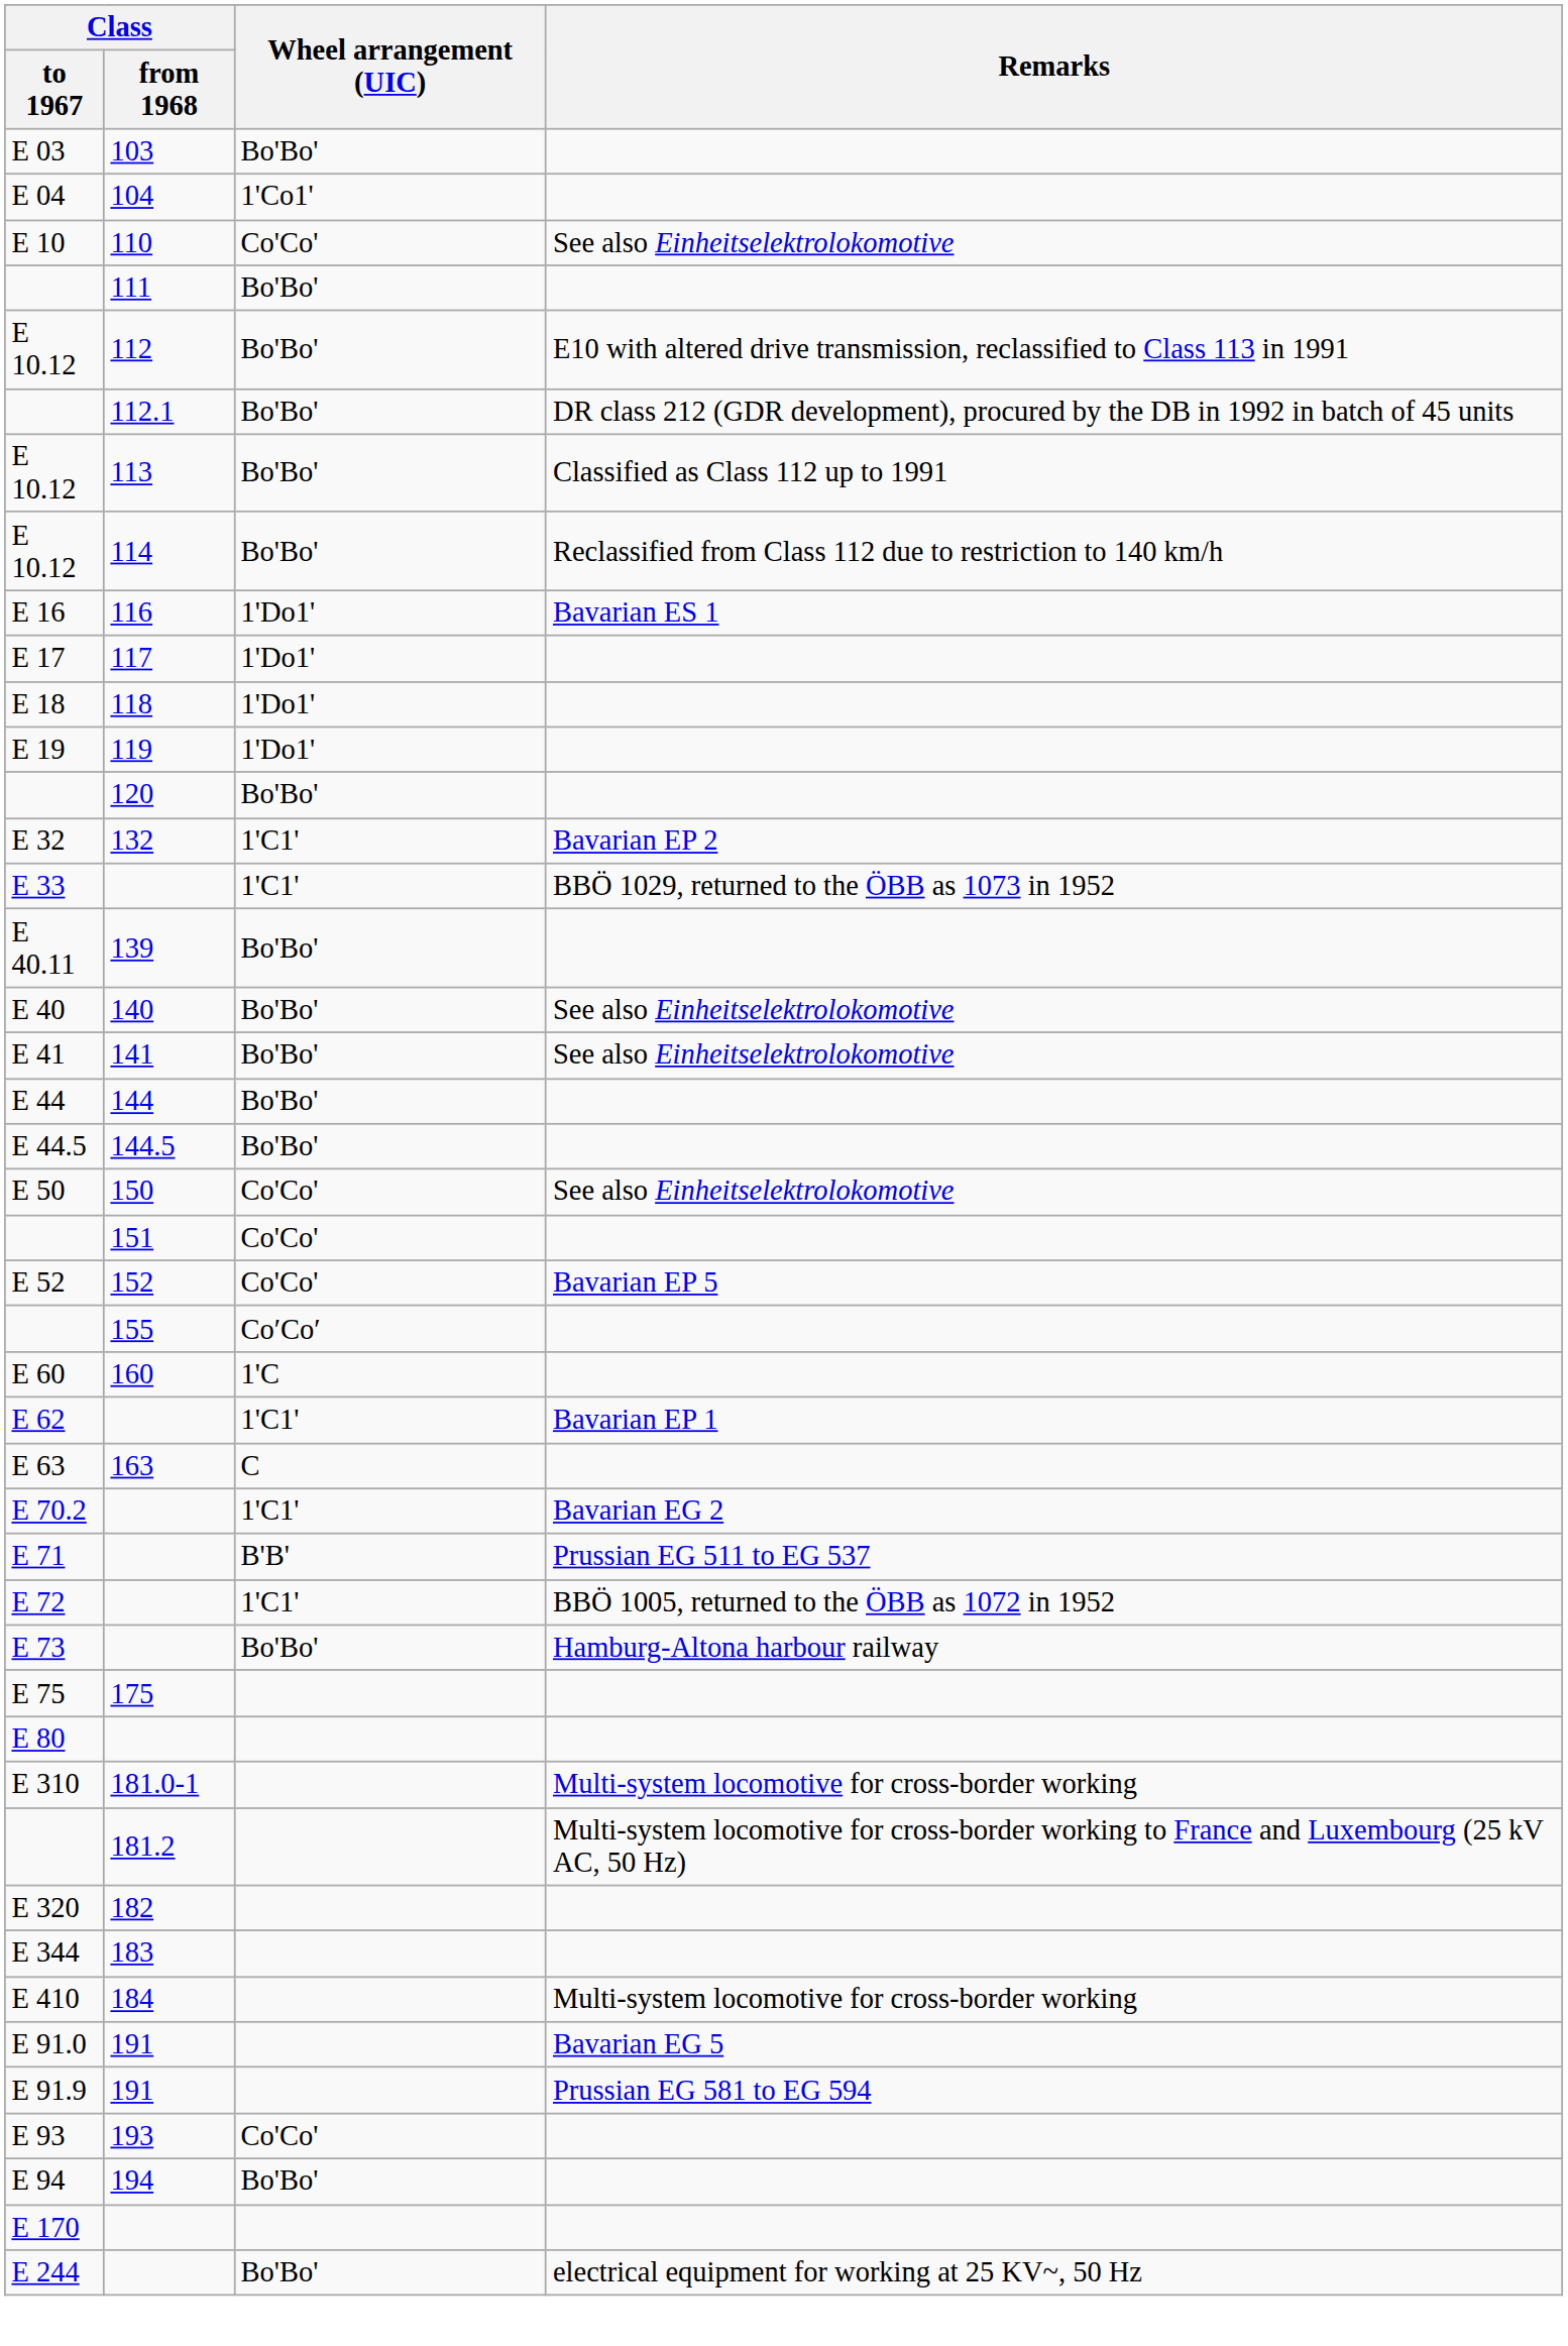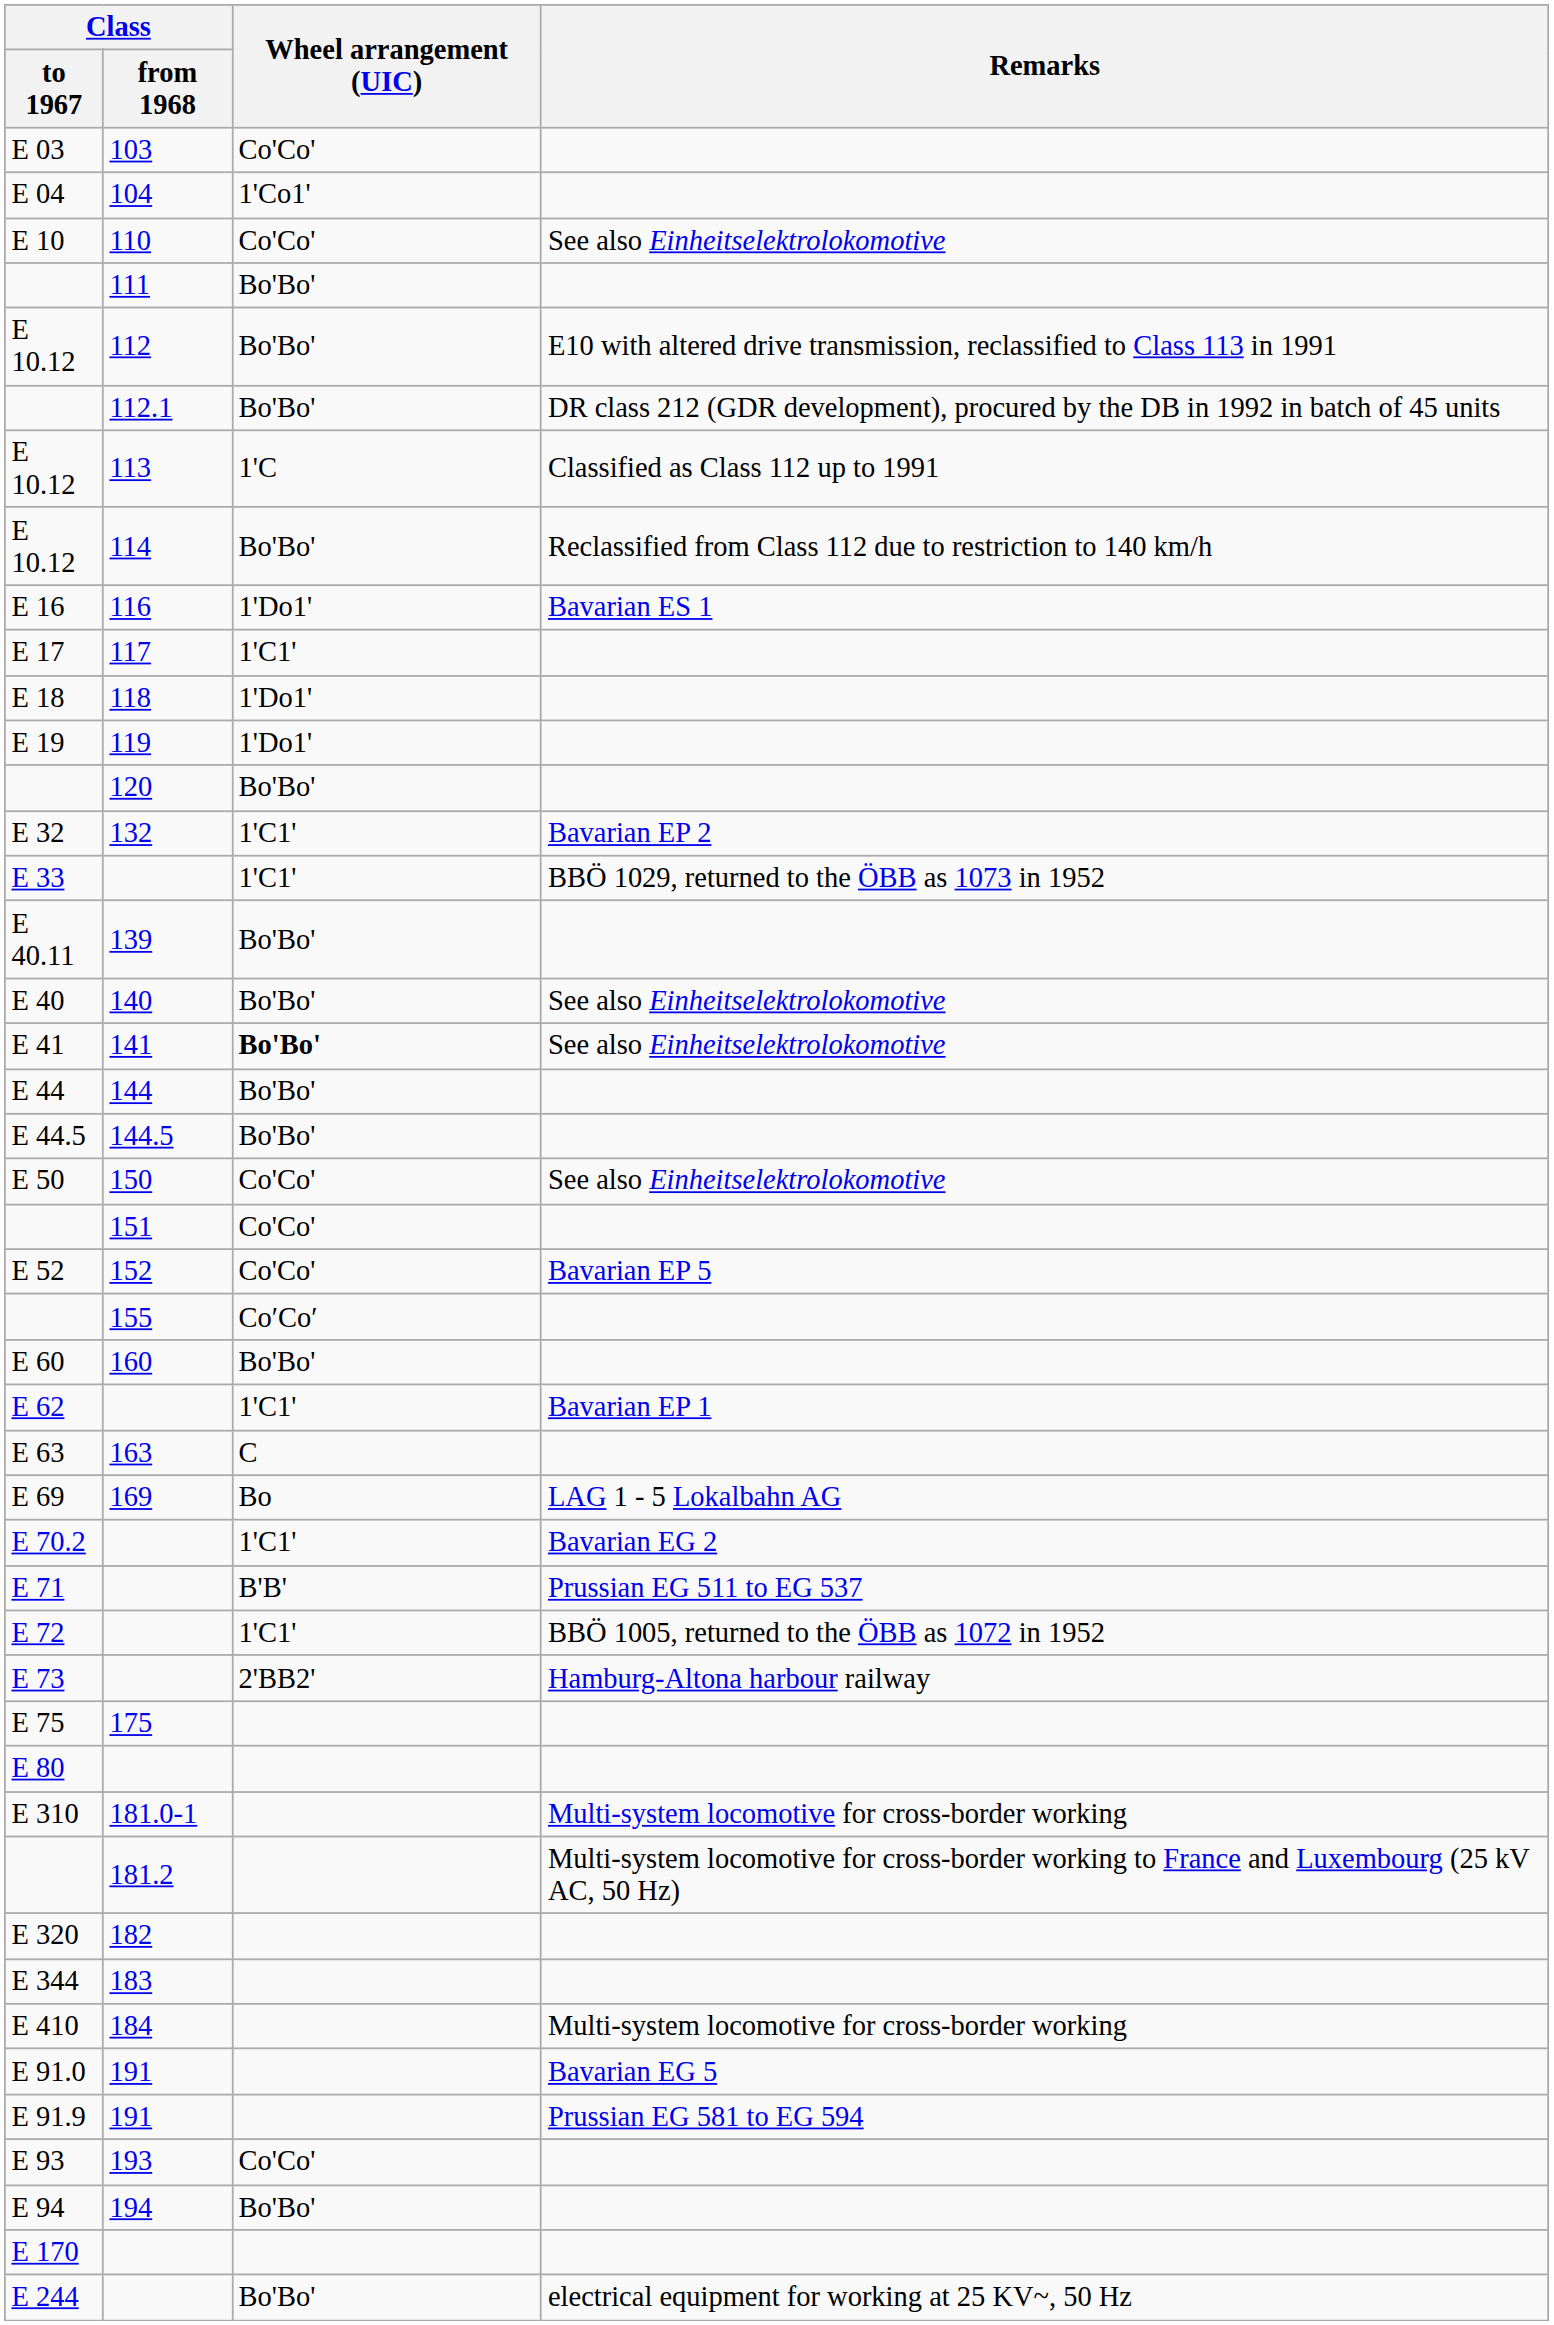 <table class="wikitable">
 <tr class="hintergrundfarbe6">
 <th colspan="2"><a href='#'>Class</a></th>
 <th rowspan="2">Wheel arrangement (<a href='#'>UIC</a>)</th>
 <th rowspan="2">Remarks</th>
 </tr>
 <tr class="hintergrundfarbe6">
 <th>to 1967</th>
 <th>from 1968<br></th>
 </tr>
 <tr>
 <td>E 03</td>
 <td><a href='#'>103</a></td>
-<td>Bo'Bo'</td>
+<td>Co'Co'</td>
 <td></td>
 </tr>
 <tr>
 <td>E 04</td>
 <td><a href='#'>104</a></td>
 <td>1'Co1'</td>
 <td></td>
 </tr>
 <tr>
 <td>E 10</td>
 <td><a href='#'>110</a></td>
 <td>Co'Co'</td>
 <td>See also <em><a href='#'>Einheitselektrolokomotive</a></em></td>
 </tr>
 <tr>
 <td></td>
 <td><a href='#'>111</a></td>
 <td>Bo'Bo'</td>
 <td></td>
 </tr>
 <tr>
 <td>E 10.12</td>
 <td><a href='#'>112</a></td>
 <td>Bo'Bo'</td>
 <td>E10 with altered drive transmission, reclassified to <a href='#'>Class 113</a> in 1991</td>
 </tr>
 <tr>
 <td></td>
 <td><a href='#'>112.1</a></td>
 <td>Bo'Bo'</td>
 <td>DR class 212 (GDR development), procured by the DB in 1992 in batch of 45 units</td>
 </tr>
 <tr>
 <td>E 10.12</td>
 <td><a href='#'>113</a></td>
-<td>Bo'Bo'</td>
+<td>1'C</td>
 <td>Classified as Class 112 up to 1991</td>
 </tr>
 <tr>
 <td>E 10.12</td>
 <td><a href='#'>114</a></td>
 <td>Bo'Bo'</td>
 <td>Reclassified from Class 112 due to restriction to 140 km/h</td>
 </tr>
 <tr>
 <td>E 16</td>
 <td><a href='#'>116</a></td>
 <td>1'Do1'</td>
 <td><a href='#'>Bavarian ES 1</a></td>
 </tr>
 <tr>
 <td>E 17</td>
 <td><a href='#'>117</a></td>
-<td>1'Do1'</td>
+<td>1'C1'</td>
 <td></td>
 </tr>
 <tr>
 <td>E 18</td>
 <td><a href='#'>118</a></td>
 <td>1'Do1'</td>
 <td></td>
 </tr>
 <tr>
 <td>E 19</td>
 <td><a href='#'>119</a></td>
 <td>1'Do1'</td>
 <td></td>
 </tr>
 <tr>
 <td></td>
 <td><a href='#'>120</a></td>
 <td>Bo'Bo'</td>
 <td></td>
 </tr>
 <tr>
 <td>E 32</td>
 <td><a href='#'>132</a></td>
 <td>1'C1'</td>
 <td><a href='#'>Bavarian EP 2</a></td>
 </tr>
 <tr>
 <td><a href='#'>E 33</a></td>
 <td></td>
 <td>1'C1'</td>
 <td>BBÖ 1029, returned to the <a href='#'>ÖBB</a> as <a href='#'>1073</a> in 1952</td>
 </tr>
 <tr>
 <td>E 40.11</td>
 <td><a href='#'>139</a></td>
 <td>Bo'Bo'</td>
 <td></td>
 </tr>
 <tr>
 <td>E 40</td>
 <td><a href='#'>140</a></td>
 <td>Bo'Bo'</td>
 <td>See also <em><a href='#'>Einheitselektrolokomotive</a></em></td>
 </tr>
 <tr>
 <td>E 41</td>
 <td><a href='#'>141</a></td>
-<td>Bo'Bo'</td>
+<td><strong>Bo'Bo'</strong></td>
 <td>See also <em><a href='#'>Einheitselektrolokomotive</a></em></td>
 </tr>
 <tr>
 <td>E 44</td>
 <td><a href='#'>144</a></td>
 <td>Bo'Bo'</td>
 <td></td>
 </tr>
 <tr>
 <td>E 44.5</td>
 <td><a href='#'>144.5</a></td>
 <td>Bo'Bo'</td>
 <td></td>
 </tr>
 <tr>
 <td>E 50</td>
 <td><a href='#'>150</a></td>
 <td>Co'Co'</td>
 <td>See also <em><a href='#'>Einheitselektrolokomotive</a></em></td>
 </tr>
 <tr>
 <td></td>
 <td><a href='#'>151</a></td>
 <td>Co'Co'</td>
 <td></td>
 </tr>
 <tr>
 <td>E 52</td>
 <td><a href='#'>152</a></td>
 <td>Co'Co'</td>
 <td><a href='#'>Bavarian EP 5</a></td>
 </tr>
 <tr>
 <td></td>
 <td><a href='#'>155</a></td>
 <td>Co′Co′</td>
 <td></td>
 </tr>
 <tr>
 <td>E 60</td>
 <td><a href='#'>160</a></td>
-<td>1'C</td>
+<td>Bo'Bo'</td>
 <td></td>
 </tr>
 <tr>
 <td><a href='#'>E 62</a></td>
 <td></td>
 <td>1'C1'</td>
 <td><a href='#'>Bavarian EP 1</a></td>
 </tr>
 <tr>
 <td>E 63</td>
 <td><a href='#'>163</a></td>
 <td>C</td>
 <td></td>
+</tr>
+<tr>
+<td>E 69</td>
+<td><a href='#'>169</a></td>
+<td>Bo</td>
+<td><a href='#'>LAG</a> 1 - 5 <a href='#'>Lokalbahn AG</a></td>
 </tr>
 <tr>
 <td><a href='#'>E 70.2</a></td>
 <td></td>
 <td>1'C1'</td>
 <td><a href='#'>Bavarian EG 2</a></td>
 </tr>
 <tr>
 <td><a href='#'>E 71</a></td>
 <td></td>
 <td>B'B'</td>
 <td><a href='#'>Prussian EG 511 to EG 537</a></td>
 </tr>
 <tr>
 <td><a href='#'>E 72</a></td>
 <td></td>
 <td>1'C1'</td>
 <td>BBÖ 1005, returned to the <a href='#'>ÖBB</a> as <a href='#'>1072</a> in 1952</td>
 </tr>
 <tr>
 <td><a href='#'>E 73</a></td>
 <td></td>
-<td>Bo'Bo'</td>
+<td>2'BB2'</td>
 <td><a href='#'>Hamburg-Altona harbour</a> railway</td>
 </tr>
 <tr>
 <td>E 75</td>
 <td><a href='#'>175</a></td>
 <td></td>
 <td></td>
 </tr>
 <tr>
 <td><a href='#'>E 80</a></td>
 <td></td>
 <td></td>
 <td></td>
 </tr>
 <tr>
 <td>E 310</td>
 <td><a href='#'>181.0-1</a></td>
 <td></td>
 <td><a href='#'>Multi-system locomotive</a> for cross-border working</td>
 </tr>
 <tr>
 <td></td>
 <td><a href='#'>181.2</a></td>
 <td></td>
 <td>Multi-system locomotive for cross-border working to <a href='#'>France</a> and <a href='#'>Luxembourg</a> (25 kV AC, 50 Hz)</td>
 </tr>
 <tr>
 <td>E 320</td>
 <td><a href='#'>182</a></td>
 <td></td>
 <td></td>
 </tr>
 <tr>
 <td>E 344</td>
 <td><a href='#'>183</a></td>
 <td></td>
 <td></td>
 </tr>
 <tr>
 <td>E 410</td>
 <td><a href='#'>184</a></td>
 <td></td>
 <td>Multi-system locomotive for cross-border working</td>
 </tr>
 <tr>
 <td>E 91.0</td>
 <td><a href='#'>191</a></td>
 <td></td>
 <td><a href='#'>Bavarian EG 5</a></td>
 </tr>
 <tr>
 <td>E 91.9</td>
 <td><a href='#'>191</a></td>
 <td></td>
 <td><a href='#'>Prussian EG 581 to EG 594</a></td>
 </tr>
 <tr>
 <td>E 93</td>
 <td><a href='#'>193</a></td>
 <td>Co'Co'</td>
 <td></td>
 </tr>
 <tr>
 <td>E 94</td>
 <td><a href='#'>194</a></td>
 <td>Bo'Bo'</td>
 <td></td>
 </tr>
 <tr>
 <td><a href='#'>E 170</a></td>
 <td></td>
 <td></td>
 <td></td>
 </tr>
 <tr>
 <td><a href='#'>E 244</a></td>
 <td></td>
 <td>Bo'Bo'</td>
 <td>electrical equipment for working at 25 KV~, 50 Hz</td>
 </tr>
 </table>
